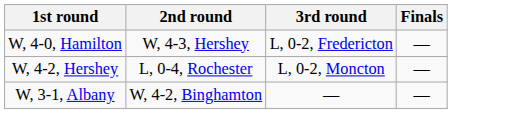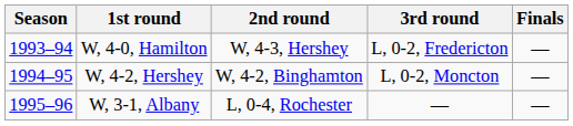 <table class="wikitable" style="text-align:center">
 <tr>
+<th>Season</th>
 <th>1st round</th>
 <th>2nd round</th>
 <th>3rd round</th>
 <th>Finals</th>
 </tr>
 <tr>
+<td><a href='#'>1993–94</a></td>
 <td>W, 4-0, <a href='#'>Hamilton</a></td>
 <td>W, 4-3, <a href='#'>Hershey</a></td>
 <td>L, 0-2, <a href='#'>Fredericton</a></td>
 <td>—</td>
 </tr>
 <tr>
+<td><a href='#'>1994–95</a></td>
 <td>W, 4-2, <a href='#'>Hershey</a></td>
-<td>L, 0-4, <a href='#'>Rochester</a></td>
+<td>W, 4-2, <a href='#'>Binghamton</a></td>
 <td>L, 0-2, <a href='#'>Moncton</a></td>
 <td>—</td>
 </tr>
 <tr>
+<td><a href='#'>1995–96</a></td>
 <td>W, 3-1, <a href='#'>Albany</a></td>
-<td>W, 4-2, <a href='#'>Binghamton</a></td>
+<td>L, 0-4, <a href='#'>Rochester</a></td>
 <td>—</td>
 <td>—</td>
 </tr>
 </table>
